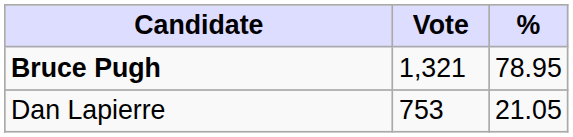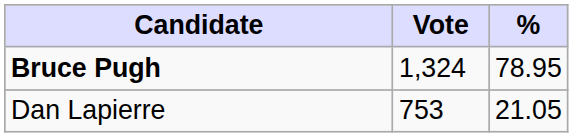 <table class="wikitable">
 <tr>
 <th style="background:#ddf; width:225px;">Candidate</th>
 <th style="background:#ddf; width:50px;">Vote</th>
 <th style="background:#ddf; width:30px;">%</th>
 </tr>
 <tr>
 <td><strong>Bruce Pugh</strong></td>
-<td>1,321</td>
+<td>1,324</td>
 <td>78.95</td>
 </tr>
 <tr>
 <td>Dan Lapierre</td>
 <td>753</td>
 <td>21.05</td>
 </tr>
 </table>
